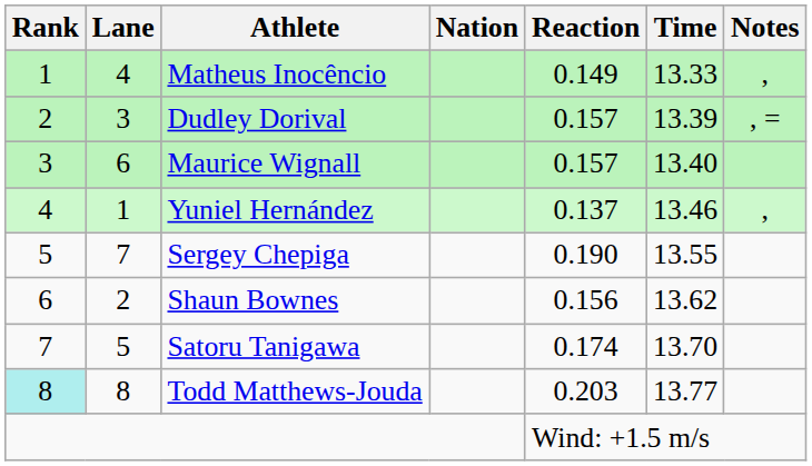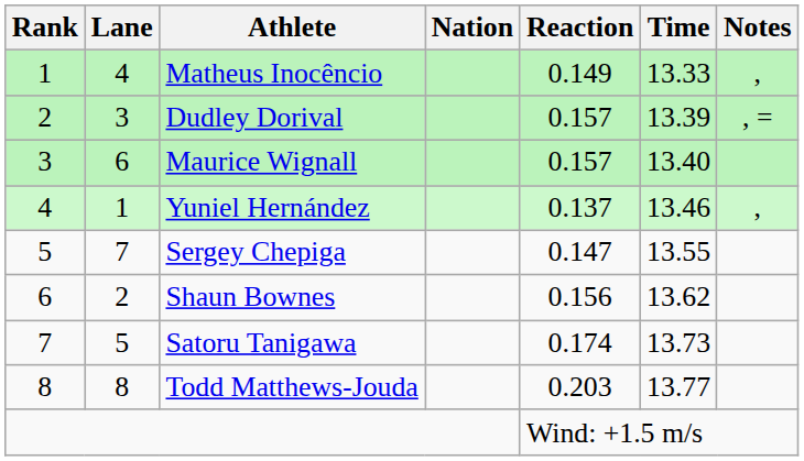 <table class="wikitable sortable" style="text-align:center">
 <tr>
 <th>Rank</th>
 <th>Lane</th>
 <th>Athlete</th>
 <th>Nation</th>
 <th>Reaction</th>
 <th>Time</th>
 <th>Notes</th>
 </tr>
 <tr bgcolor=bbf3bb>
 <td>1</td>
 <td>4</td>
 <td align=left><a href='#'>Matheus Inocêncio</a></td>
 <td align=left></td>
 <td>0.149</td>
 <td>13.33</td>
 <td>, </td>
 </tr>
 <tr bgcolor=bbf3bb>
 <td>2</td>
 <td>3</td>
 <td align=left><a href='#'>Dudley Dorival</a></td>
 <td align=left></td>
 <td>0.157</td>
 <td>13.39</td>
 <td>, =</td>
 </tr>
 <tr bgcolor=bbf3bb>
 <td>3</td>
 <td>6</td>
 <td align=left><a href='#'>Maurice Wignall</a></td>
 <td align=left></td>
 <td>0.157</td>
 <td>13.40</td>
 <td></td>
 </tr>
 <tr bgcolor=ccf9cc>
 <td>4</td>
 <td>1</td>
 <td align=left><a href='#'>Yuniel Hernández</a></td>
 <td align=left></td>
 <td>0.137</td>
 <td>13.46</td>
 <td>, </td>
 </tr>
 <tr>
 <td>5</td>
 <td>7</td>
 <td align=left><a href='#'>Sergey Chepiga</a></td>
 <td align=left></td>
-<td>0.190</td>
+<td>0.147</td>
 <td>13.55</td>
 <td></td>
 </tr>
 <tr>
 <td>6</td>
 <td>2</td>
 <td align=left><a href='#'>Shaun Bownes</a></td>
 <td align=left></td>
 <td>0.156</td>
 <td>13.62</td>
 <td></td>
 </tr>
 <tr>
 <td>7</td>
 <td>5</td>
 <td align=left><a href='#'>Satoru Tanigawa</a></td>
 <td align=left></td>
 <td>0.174</td>
-<td>13.70</td>
+<td>13.73</td>
 <td></td>
 </tr>
 <tr>
-<td style="background: paleturquoise;">8</td>
+<td>8</td>
 <td>8</td>
 <td align=left><a href='#'>Todd Matthews-Jouda</a></td>
 <td align=left></td>
 <td>0.203</td>
 <td>13.77</td>
 <td></td>
 </tr>
 <tr class="sortbottom">
 <td colspan=4></td>
 <td colspan="3" style="text-align:left;">Wind: +1.5 m/s</td>
 </tr>
 </table>
